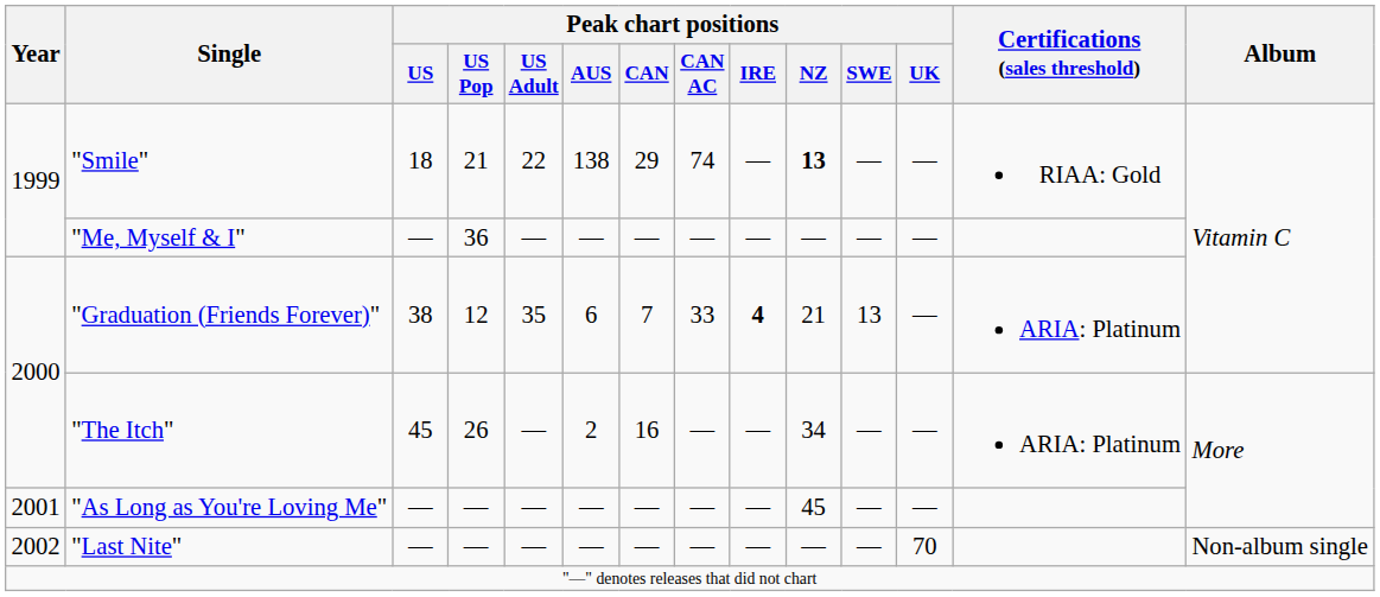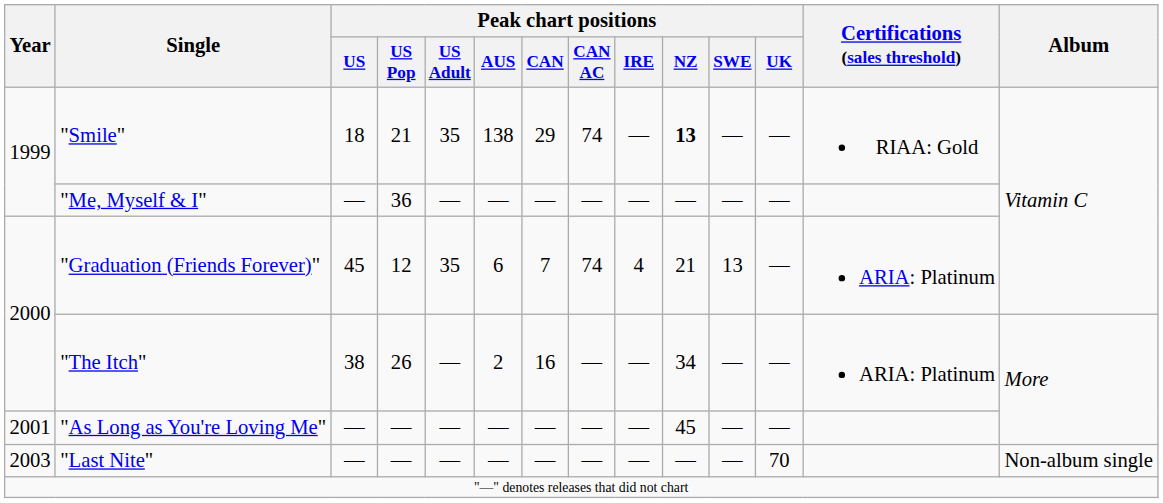 <table class="wikitable" style="text-align:center;">
 <tr>
 <th rowspan="2">Year</th>
 <th rowspan="2">Single</th>
 <th colspan="10">Peak chart positions</th>
 <th rowspan="2"><a href='#'>Certifications</a><br><small>(<a href='#'>sales threshold</a>)</small></th>
 <th rowspan="2">Album</th>
 </tr>
 <tr style="font-size:smaller;">
 <th width="30"><a href='#'>US</a><br></th>
 <th width="30"><a href='#'>US Pop</a><br></th>
 <th width="30"><a href='#'>US Adult</a><br></th>
 <th width="30"><a href='#'>AUS</a><br></th>
 <th width="30"><a href='#'>CAN</a><br></th>
 <th width="30"><a href='#'>CAN AC</a><br></th>
 <th width="30"><a href='#'>IRE</a><br></th>
 <th width="30"><a href='#'>NZ</a><br></th>
 <th width="30"><a href='#'>SWE</a><br></th>
 <th width="30"><a href='#'>UK</a><br></th>
 </tr>
 <tr>
 <td rowspan="2">1999</td>
 <td align="left">"<a href='#'>Smile</a>"</td>
 <td>18</td>
 <td>21</td>
-<td>22</td>
+<td>35</td>
 <td>138</td>
 <td>29</td>
 <td>74</td>
 <td>—</td>
 <td><strong>13</strong></td>
 <td>—</td>
 <td>—</td>
 <td><br><ul><li>RIAA: Gold</li></ul></td>
 <td align="left" rowspan="3"><em>Vitamin C</em></td>
 </tr>
 <tr>
 <td align="left">"<a href='#'>Me, Myself & I</a>"</td>
 <td>—</td>
 <td>36</td>
 <td>—</td>
 <td>—</td>
 <td>—</td>
 <td>—</td>
 <td>—</td>
 <td>—</td>
 <td>—</td>
 <td>—</td>
 <td></td>
 </tr>
 <tr>
 <td rowspan="2">2000</td>
 <td align="left">"<a href='#'>Graduation (Friends Forever)</a>"</td>
-<td>38</td>
+<td>45</td>
 <td>12</td>
 <td>35</td>
 <td>6</td>
 <td>7</td>
-<td>33</td>
-<td><strong>4</strong></td>
+<td>74</td>
+<td>4</td>
 <td>21</td>
 <td>13</td>
 <td>—</td>
 <td><br><ul><li><a href='#'>ARIA</a>: Platinum</li></ul></td>
 </tr>
 <tr>
 <td align="left">"<a href='#'>The Itch</a>"</td>
-<td>45</td>
+<td>38</td>
 <td>26</td>
 <td>—</td>
 <td>2</td>
 <td>16</td>
 <td>—</td>
 <td>—</td>
 <td>34</td>
 <td>—</td>
 <td>—</td>
 <td><br><ul><li>ARIA: Platinum</li></ul></td>
 <td align="left" rowspan="2"><em>More</em></td>
 </tr>
 <tr>
 <td>2001</td>
 <td align="left">"<a href='#'>As Long as You're Loving Me</a>"</td>
 <td>—</td>
 <td>—</td>
 <td>—</td>
 <td>—</td>
 <td>—</td>
 <td>—</td>
 <td>—</td>
 <td>45</td>
 <td>—</td>
 <td>—</td>
 <td></td>
 </tr>
 <tr>
-<td>2002</td>
+<td>2003</td>
 <td align="left">"<a href='#'>Last Nite</a>"</td>
 <td>—</td>
 <td>—</td>
 <td>—</td>
 <td>—</td>
 <td>—</td>
 <td>—</td>
 <td>—</td>
 <td>—</td>
 <td>—</td>
 <td>70</td>
 <td></td>
 <td align="left">Non-album single</td>
 </tr>
 <tr>
 <td colspan="15" style="font-size:8pt">"—" denotes releases that did not chart</td>
 </tr>
 </table>
